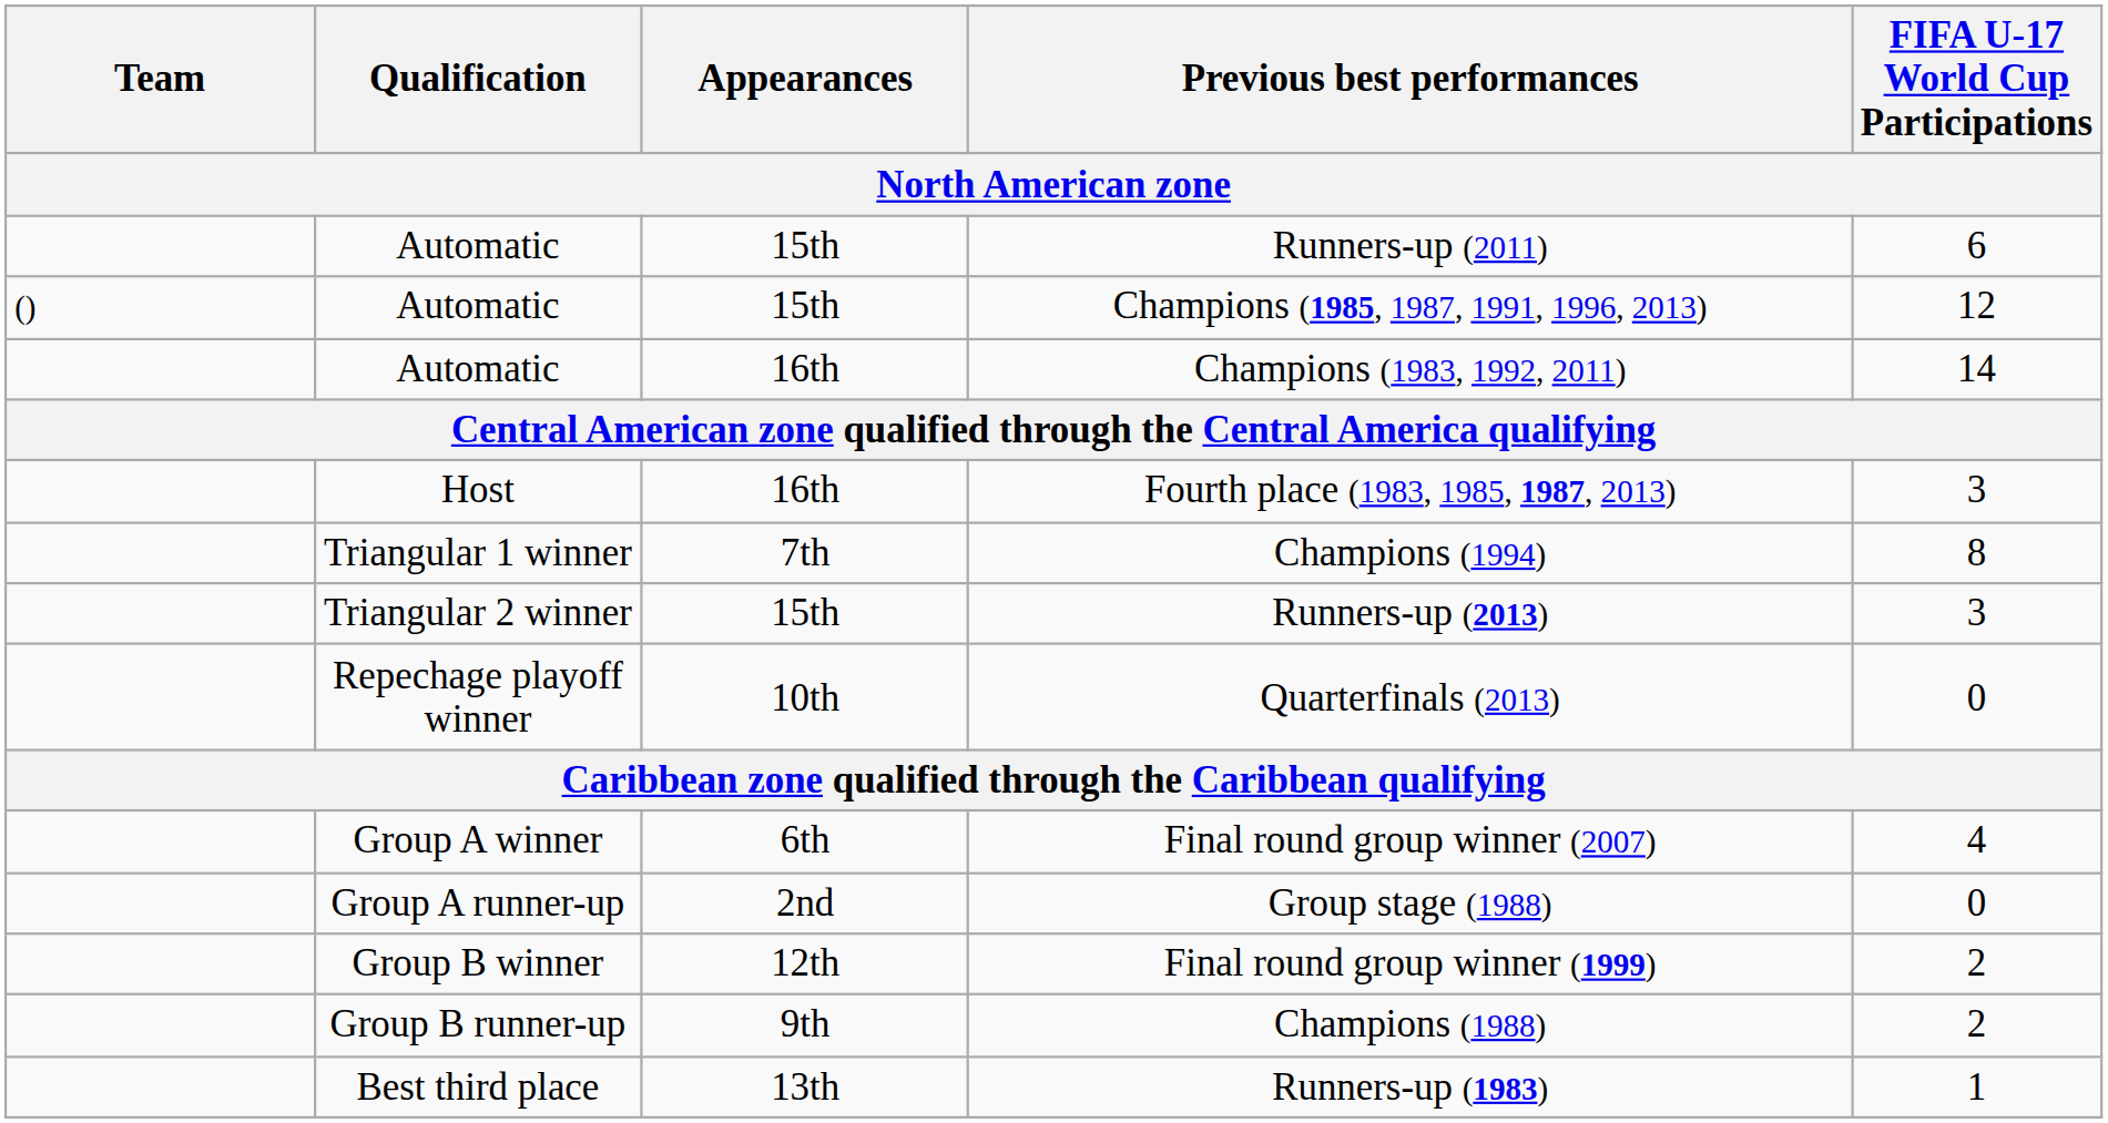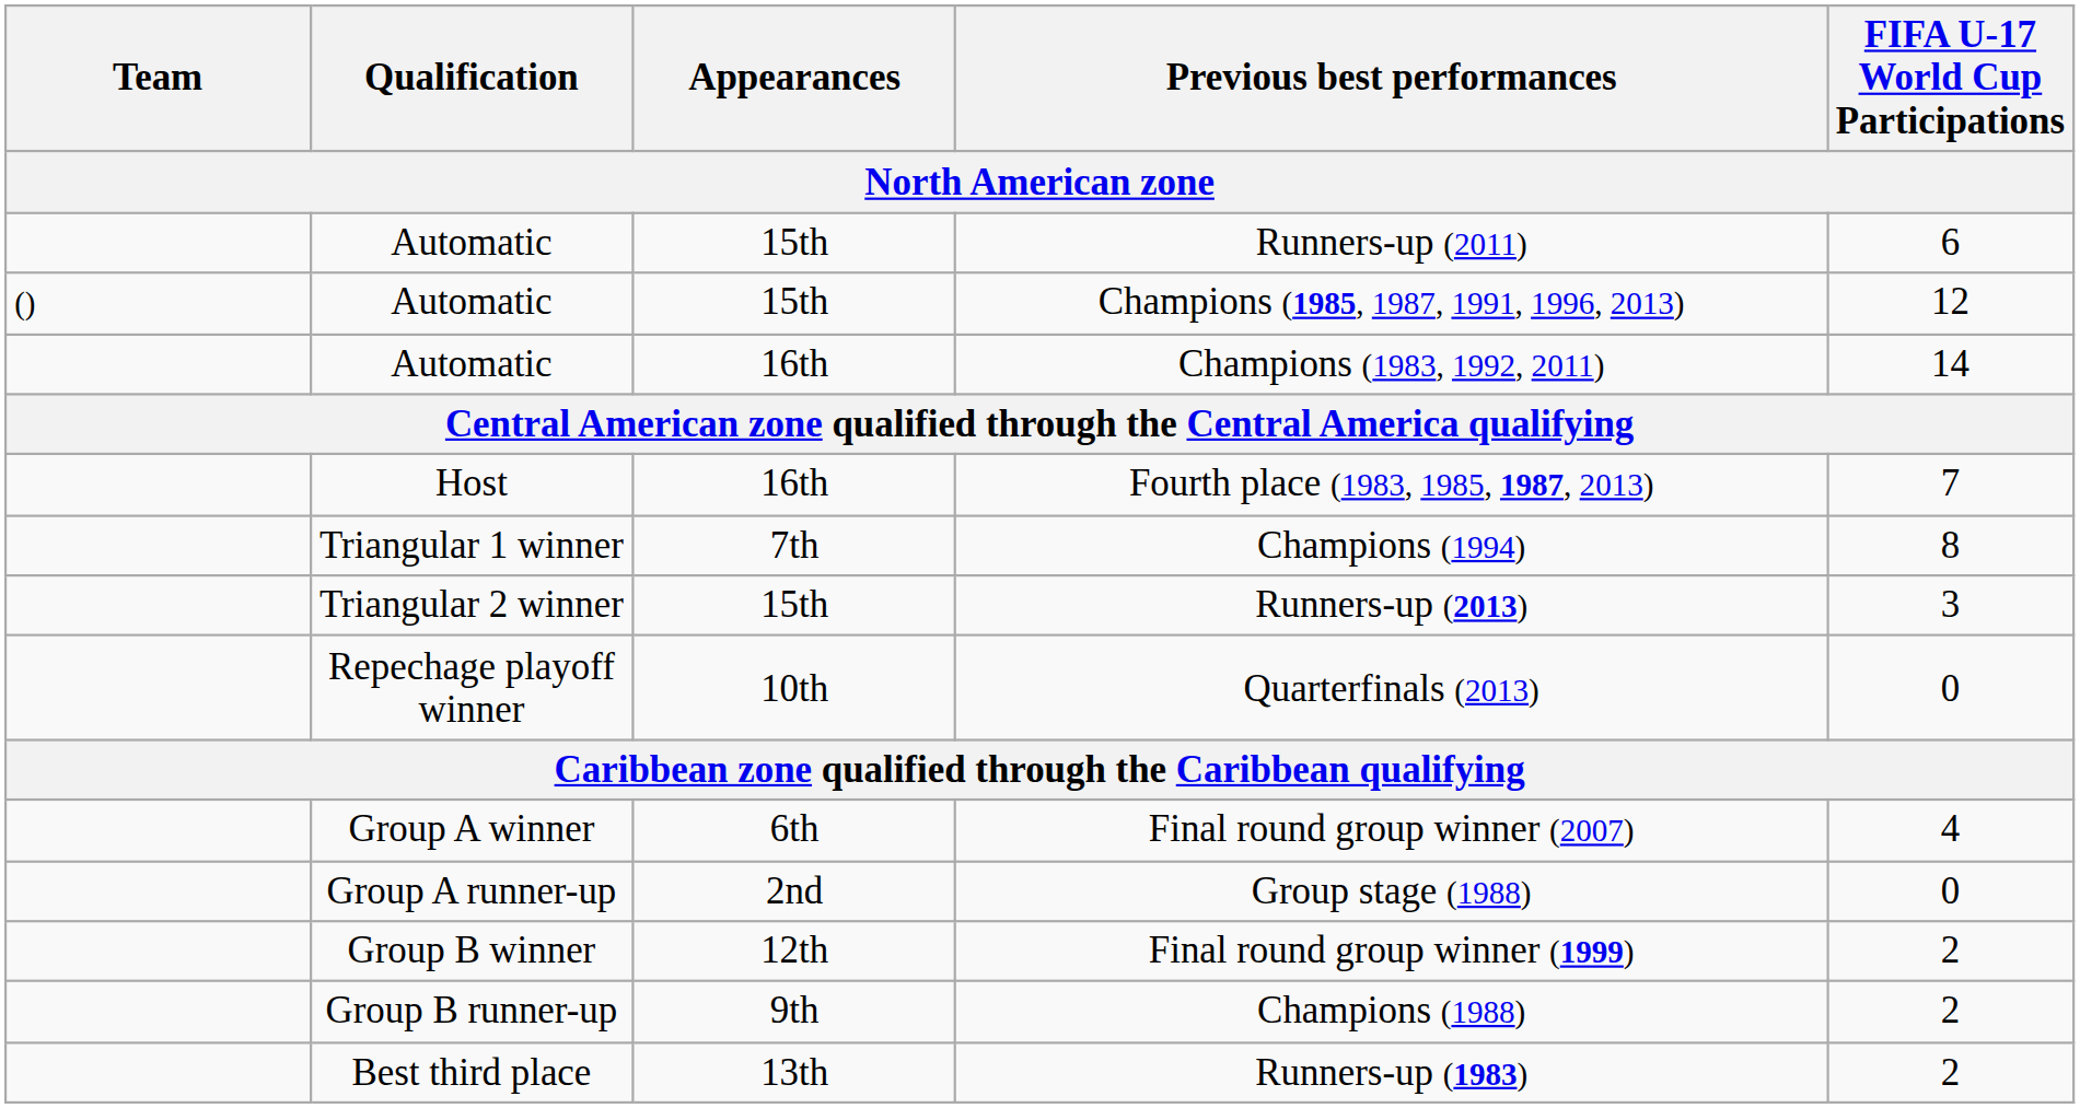 <table class="wikitable">
 <tr>
 <th width=135px>Team</th>
 <th width=135px>Qualification</th>
 <th width=135px>Appearances</th>
 <th width=405px>Previous best performances</th>
 <th width=90px><a href='#'>FIFA U-17 World Cup</a><br> Participations</th>
 </tr>
 <tr>
 <th colspan=5><a href='#'>North American zone</a></th>
 </tr>
 <tr>
 <td align=left></td>
 <td align=center>Automatic</td>
 <td align=center>15th</td>
 <td align=center>Runners-up <small>(<a href='#'>2011</a>)</small></td>
 <td align=center>6</td>
 </tr>
 <tr>
 <td align=left> <small>()</small></td>
 <td align=center>Automatic</td>
 <td align=center>15th</td>
 <td align=center>Champions <small>(<strong><a href='#'>1985</a></strong>, <a href='#'>1987</a>, <a href='#'>1991</a>, <a href='#'>1996</a>, <a href='#'>2013</a>)</small></td>
 <td align=center>12</td>
 </tr>
 <tr>
 <td align=left></td>
 <td align=center>Automatic</td>
 <td align=center>16th</td>
 <td align=center>Champions <small>(<a href='#'>1983</a>, <a href='#'>1992</a>, <a href='#'>2011</a>)</small></td>
 <td align=center>14</td>
 </tr>
 <tr>
 <th colspan=5><a href='#'>Central American zone</a> qualified through the <a href='#'>Central America qualifying</a></th>
 </tr>
 <tr>
 <td align=left></td>
 <td align=center>Host</td>
 <td align=center>16th</td>
 <td align=center>Fourth place <small>(<a href='#'>1983</a>, <a href='#'>1985</a>, <strong><a href='#'>1987</a></strong>, <a href='#'>2013</a>)</small></td>
-<td align=center>3</td>
+<td align=center>7</td>
 </tr>
 <tr>
 <td align=left></td>
 <td align=center>Triangular 1 winner</td>
 <td align=center>7th</td>
 <td align=center>Champions <small>(<a href='#'>1994</a>)</small></td>
 <td align=center>8</td>
 </tr>
 <tr>
 <td align=left></td>
 <td align=center>Triangular 2 winner</td>
 <td align=center>15th</td>
 <td align=center>Runners-up <small>(<strong><a href='#'>2013</a></strong>)</small></td>
 <td align=center>3</td>
 </tr>
 <tr>
 <td align=left></td>
 <td align=center>Repechage playoff winner</td>
 <td align=center>10th</td>
 <td align=center>Quarterfinals <small>(<a href='#'>2013</a>)</small></td>
 <td align=center>0</td>
 </tr>
 <tr>
 <th colspan=5><a href='#'>Caribbean zone</a> qualified through the <a href='#'>Caribbean qualifying</a></th>
 </tr>
 <tr>
 <td align=left></td>
 <td align=center>Group A winner</td>
 <td align=center>6th</td>
 <td align=center>Final round group winner <small>(<a href='#'>2007</a>)</small></td>
 <td align=center>4</td>
 </tr>
 <tr>
 <td align=left></td>
 <td align=center>Group A runner-up</td>
 <td align=center>2nd</td>
 <td align=center>Group stage <small>(<a href='#'>1988</a>)</small></td>
 <td align=center>0</td>
 </tr>
 <tr>
 <td align=left></td>
 <td align=center>Group B winner</td>
 <td align=center>12th</td>
 <td align=center>Final round group winner <small>(<strong><a href='#'>1999</a></strong>)</small></td>
 <td align=center>2</td>
 </tr>
 <tr>
 <td align=left></td>
 <td align=center>Group B runner-up</td>
 <td align=center>9th</td>
 <td align=center>Champions <small>(<a href='#'>1988</a>)</small></td>
 <td align=center>2</td>
 </tr>
 <tr>
 <td align=left></td>
 <td align=center>Best third place</td>
 <td align=center>13th</td>
 <td align=center>Runners-up <small>(<strong><a href='#'>1983</a></strong>)</small></td>
-<td align=center>1</td>
+<td align=center>2</td>
 </tr>
 </table>
